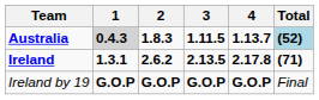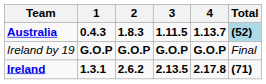 <table class="wikitable">
 <tr>
 <th>Team</th>
 <th>1</th>
 <th>2</th>
 <th>3</th>
 <th>4</th>
 <th>Total</th>
 </tr>
 <tr>
 <td> <strong><a href='#'>Australia</a></strong></td>
-<td style="background: lightgrey;"><strong>0.4.3</strong></td>
+<td><strong>0.4.3</strong></td>
 <td><strong>1.8.3</strong></td>
 <td><strong>1.11.5</strong></td>
 <td><strong>1.13.7</strong></td>
 <td style="background: lightblue;"><strong>(52)</strong></td>
+</tr>
+<tr>
+<td><em>Ireland by 19</em></td>
+<td><strong>G.O.P</strong></td>
+<td><strong>G.O.P</strong></td>
+<td><strong>G.O.P</strong></td>
+<td><strong>G.O.P</strong></td>
+<td><em>Final</em></td>
 </tr>
 <tr>
 <td> <strong><a href='#'>Ireland</a></strong></td>
 <td><strong>1.3.1</strong></td>
 <td><strong>2.6.2</strong></td>
 <td><strong>2.13.5</strong></td>
 <td><strong>2.17.8</strong></td>
 <td><strong>(71)</strong></td>
 </tr>
-<tr>
-<td><em>Ireland by 19</em></td>
-<td><strong>G.O.P</strong></td>
-<td><strong>G.O.P</strong></td>
-<td><strong>G.O.P</strong></td>
-<td><strong>G.O.P</strong></td>
-<td><em>Final</em></td>
-</tr>
 </table>
